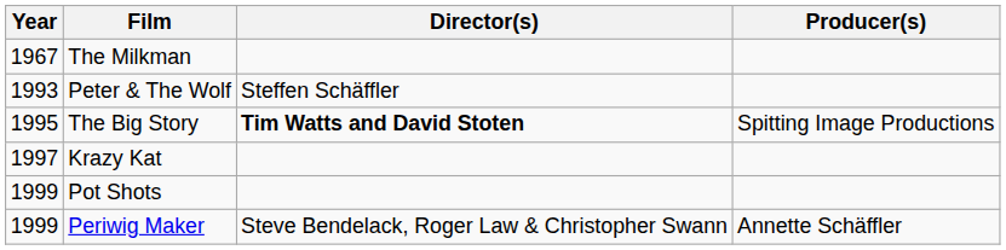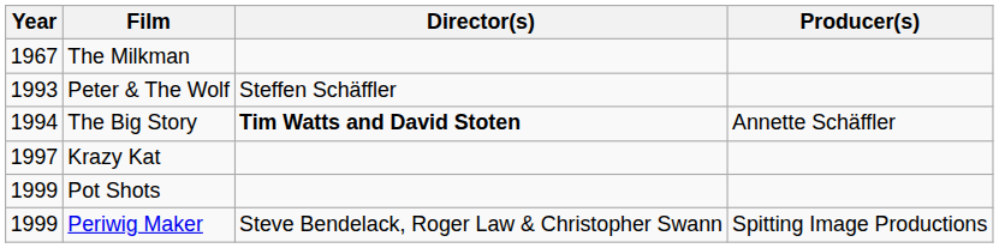 <table class="wikitable">
 <tr>
 <th>Year</th>
 <th>Film</th>
 <th>Director(s)</th>
 <th>Producer(s)</th>
 </tr>
 <tr>
 <td>1967</td>
 <td>The Milkman</td>
 <td></td>
 <td></td>
 </tr>
 <tr>
 <td>1993</td>
 <td>Peter & The Wolf</td>
 <td>Steffen Schäffler</td>
 <td></td>
 </tr>
 <tr>
-<td>1995</td>
+<td>1994</td>
 <td>The Big Story</td>
 <td><strong>Tim Watts and David Stoten</strong></td>
-<td>Spitting Image Productions</td>
+<td>Annette Schäffler</td>
 </tr>
 <tr>
 <td>1997</td>
 <td>Krazy Kat</td>
 <td></td>
 <td></td>
 </tr>
 <tr>
 <td>1999</td>
 <td>Pot Shots</td>
 <td></td>
 <td></td>
 </tr>
 <tr>
 <td>1999</td>
 <td><a href='#'>Periwig Maker</a></td>
 <td>Steve Bendelack, Roger Law & Christopher Swann</td>
-<td>Annette Schäffler</td>
+<td>Spitting Image Productions</td>
 </tr>
 </table>
